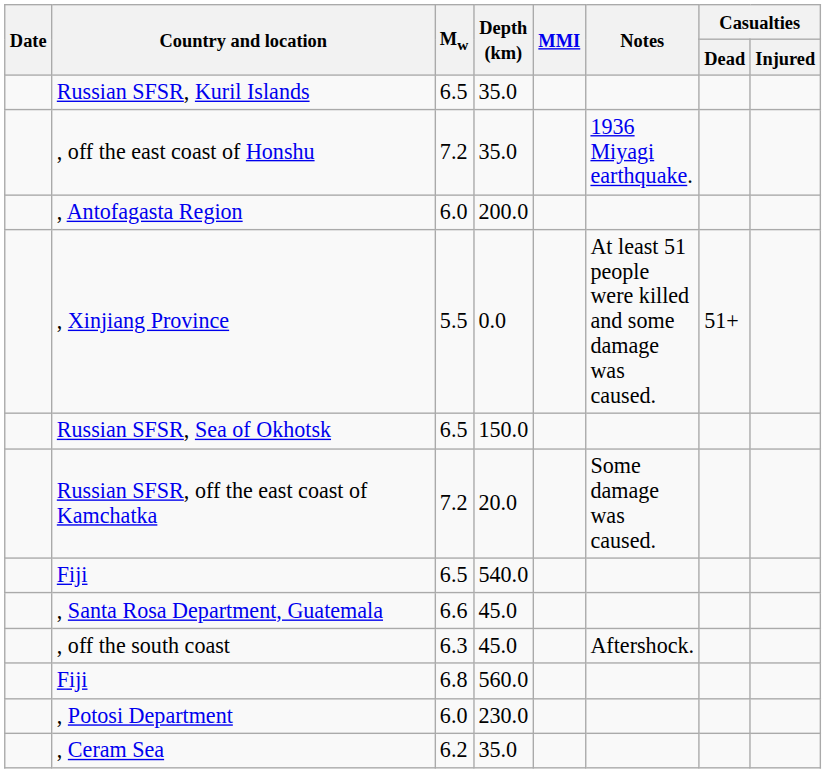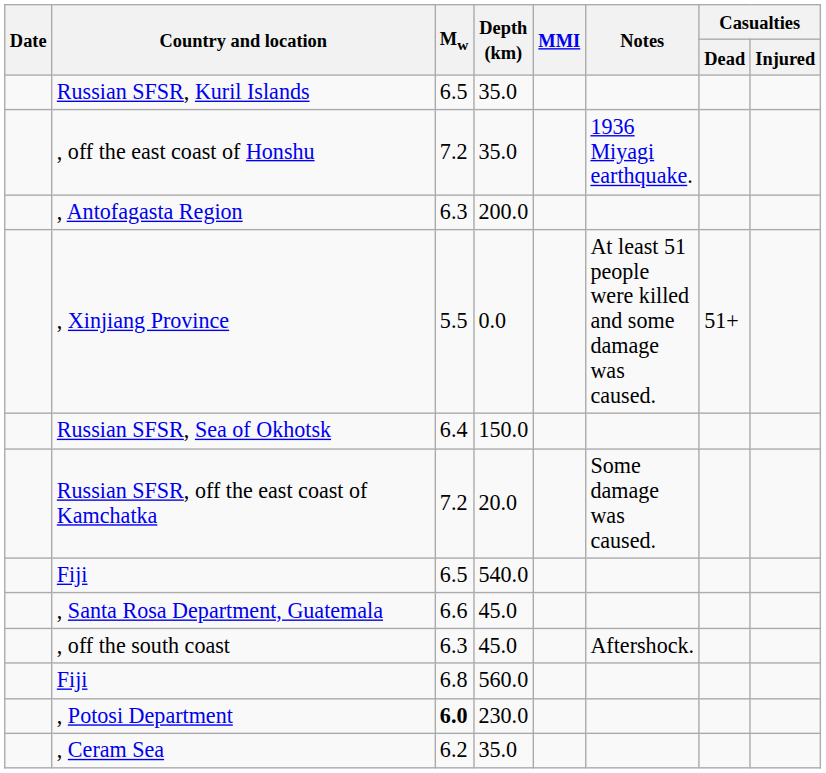 <table class="wikitable sortable sort-under" style="border:1px black; margin-left:1em;">
 <tr>
 <th rowspan="2"><small>Date</small></th>
 <th rowspan="2" style="width: 310px"><small>Country and location</small></th>
 <th rowspan="2"><small>M<sub>w</sub></small></th>
 <th rowspan="2"><small>Depth (km)</small></th>
 <th rowspan="2"><small><a href='#'>MMI</a></small></th>
 <th rowspan="2" class="unsortable"><small>Notes</small></th>
 <th colspan="2"><small>Casualties</small></th>
 </tr>
 <tr>
 <th><small>Dead</small></th>
 <th><small>Injured</small></th>
 </tr>
 <tr>
 <td></td>
 <td> <a href='#'>Russian SFSR</a>, <a href='#'>Kuril Islands</a></td>
 <td>6.5</td>
 <td>35.0</td>
 <td></td>
 <td></td>
 <td></td>
 <td></td>
 </tr>
 <tr>
 <td></td>
 <td>, off the east coast of <a href='#'>Honshu</a></td>
 <td>7.2</td>
 <td>35.0</td>
 <td></td>
 <td><a href='#'>1936 Miyagi earthquake</a>.</td>
 <td></td>
 <td></td>
 </tr>
 <tr>
 <td></td>
 <td>, <a href='#'>Antofagasta Region</a></td>
-<td>6.0</td>
+<td>6.3</td>
 <td>200.0</td>
 <td></td>
 <td></td>
 <td></td>
 <td></td>
 </tr>
 <tr>
 <td></td>
 <td>, <a href='#'>Xinjiang Province</a></td>
 <td>5.5</td>
 <td>0.0</td>
 <td></td>
 <td>At least 51 people were killed and some damage was caused.</td>
 <td>51+</td>
 <td></td>
 </tr>
 <tr>
 <td></td>
 <td> <a href='#'>Russian SFSR</a>, <a href='#'>Sea of Okhotsk</a></td>
-<td>6.5</td>
+<td>6.4</td>
 <td>150.0</td>
 <td></td>
 <td></td>
 <td></td>
 <td></td>
 </tr>
 <tr>
 <td></td>
 <td> <a href='#'>Russian SFSR</a>, off the east coast of <a href='#'>Kamchatka</a></td>
 <td>7.2</td>
 <td>20.0</td>
 <td></td>
 <td>Some damage was caused.</td>
 <td></td>
 <td></td>
 </tr>
 <tr>
 <td></td>
 <td> <a href='#'>Fiji</a></td>
 <td>6.5</td>
 <td>540.0</td>
 <td></td>
 <td></td>
 <td></td>
 <td></td>
 </tr>
 <tr>
 <td></td>
 <td>, <a href='#'>Santa Rosa Department, Guatemala</a></td>
 <td>6.6</td>
 <td>45.0</td>
 <td></td>
 <td></td>
 <td></td>
 <td></td>
 </tr>
 <tr>
 <td></td>
 <td>, off the south coast</td>
 <td>6.3</td>
 <td>45.0</td>
 <td></td>
 <td>Aftershock.</td>
 <td></td>
 <td></td>
 </tr>
 <tr>
 <td></td>
 <td> <a href='#'>Fiji</a></td>
 <td>6.8</td>
 <td>560.0</td>
 <td></td>
 <td></td>
 <td></td>
 <td></td>
 </tr>
 <tr>
 <td></td>
 <td>, <a href='#'>Potosi Department</a></td>
-<td>6.0</td>
+<td><strong>6.0</strong></td>
 <td>230.0</td>
 <td></td>
 <td></td>
 <td></td>
 <td></td>
 </tr>
 <tr>
 <td></td>
 <td>, <a href='#'>Ceram Sea</a></td>
 <td>6.2</td>
 <td>35.0</td>
 <td></td>
 <td></td>
 <td></td>
 <td></td>
 </tr>
 </table>
